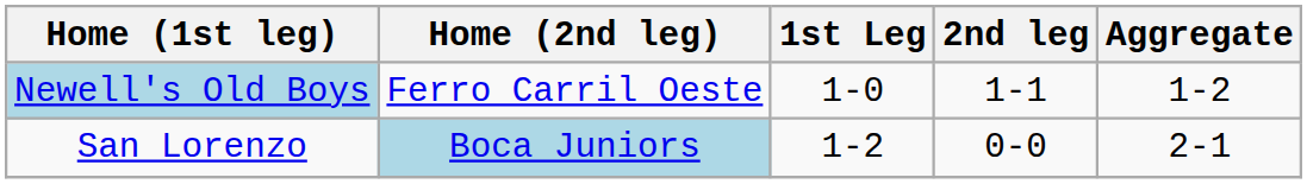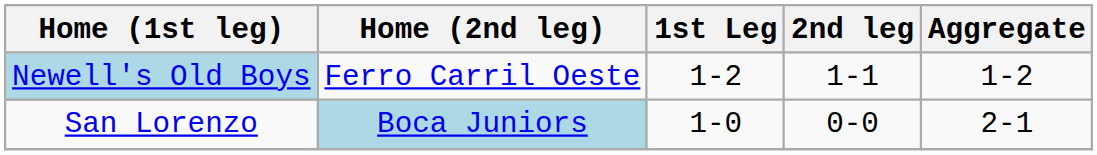 <table class="wikitable" style="text-align: center;">
 <tr>
 <th>Home (1st leg)</th>
 <th>Home (2nd leg)</th>
 <th>1st Leg</th>
 <th>2nd leg</th>
 <th>Aggregate</th>
 </tr>
 <tr>
 <td bgcolor=lightblue><a href='#'>Newell's Old Boys</a></td>
 <td><a href='#'>Ferro Carril Oeste</a></td>
-<td>1-0</td>
+<td>1-2</td>
 <td>1-1</td>
 <td>1-2</td>
 </tr>
 <tr>
 <td><a href='#'>San Lorenzo</a></td>
 <td bgcolor=lightblue><a href='#'>Boca Juniors</a></td>
-<td>1-2</td>
+<td>1-0</td>
 <td>0-0</td>
 <td>2-1</td>
 </tr>
 <tr>
 </tr>
 </table>
